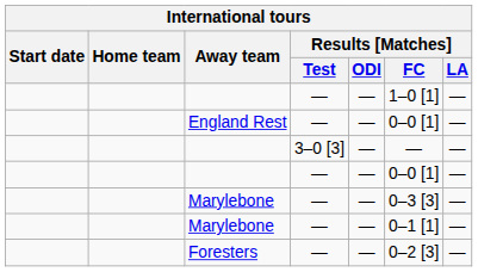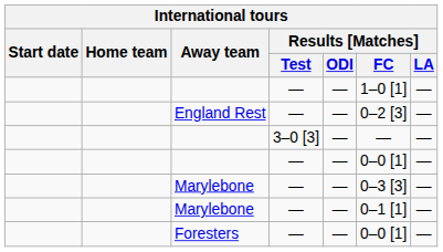 <table class="wikitable">
 <tr>
 <th colspan="7">International tours</th>
 </tr>
 <tr>
 <th rowspan="2">Start date</th>
 <th rowspan="2">Home team</th>
 <th rowspan="2">Away team</th>
 <th colspan="4">Results [Matches]</th>
 </tr>
 <tr>
 <th><a href='#'>Test</a></th>
 <th><a href='#'>ODI</a></th>
 <th><a href='#'>FC</a></th>
 <th><a href='#'>LA</a></th>
 </tr>
 <tr>
 <td><a href='#'></a></td>
 <td></td>
 <td></td>
 <td ; style="text-align:center">—</td>
 <td ; style="text-align:center">—</td>
 <td>1–0 [1]</td>
 <td ; style="text-align:center">—</td>
 </tr>
 <tr>
 <td><a href='#'></a></td>
 <td></td>
 <td><a href='#'>England Rest</a></td>
 <td ; style="text-align:center">—</td>
 <td ; style="text-align:center">—</td>
-<td>0–0 [1]</td>
+<td>0–2 [3]</td>
 <td ; style="text-align:center">—</td>
 </tr>
 <tr>
 <td><a href='#'></a></td>
 <td></td>
 <td></td>
 <td>3–0 [3]</td>
 <td ; style="text-align:center">—</td>
 <td ; style="text-align:center">—</td>
 <td ; style="text-align:center">—</td>
 </tr>
 <tr>
 <td><a href='#'></a></td>
 <td></td>
 <td></td>
 <td ; style="text-align:center">—</td>
 <td ; style="text-align:center">—</td>
 <td>0–0 [1]</td>
 <td ; style="text-align:center">—</td>
 </tr>
 <tr>
 <td><a href='#'></a></td>
 <td></td>
 <td><a href='#'>Marylebone</a></td>
 <td ; style="text-align:center">—</td>
 <td ; style="text-align:center">—</td>
 <td>0–3 [3]</td>
 <td ; style="text-align:center">—</td>
 </tr>
 <tr>
 <td><a href='#'></a></td>
 <td></td>
 <td><a href='#'>Marylebone</a></td>
 <td ; style="text-align:center">—</td>
 <td ; style="text-align:center">—</td>
 <td>0–1 [1]</td>
 <td ; style="text-align:center">—</td>
 </tr>
 <tr>
 <td><a href='#'></a></td>
 <td></td>
 <td><a href='#'>Foresters</a></td>
 <td ; style="text-align:center">—</td>
 <td ; style="text-align:center">—</td>
-<td>0–2 [3]</td>
+<td>0–0 [1]</td>
 <td ; style="text-align:center">—</td>
 </tr>
 </table>
